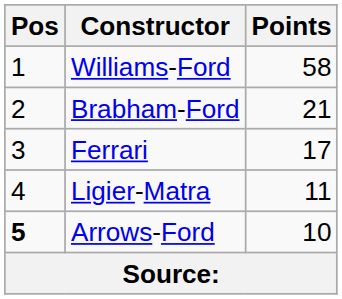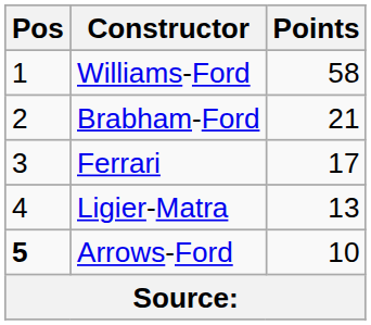 <table class="wikitable" style="font-size: 95%;">
 <tr>
 <th>Pos</th>
 <th>Constructor</th>
 <th>Points</th>
 </tr>
 <tr>
 <td>1</td>
 <td> <a href='#'>Williams</a>-<a href='#'>Ford</a></td>
 <td style="text-align: right">58</td>
 </tr>
 <tr>
 <td>2</td>
 <td> <a href='#'>Brabham</a>-<a href='#'>Ford</a></td>
 <td style="text-align: right">21</td>
 </tr>
 <tr>
 <td>3</td>
 <td> <a href='#'>Ferrari</a></td>
 <td style="text-align: right">17</td>
 </tr>
 <tr>
 <td>4</td>
 <td> <a href='#'>Ligier</a>-<a href='#'>Matra</a></td>
-<td style="text-align: right">11</td>
+<td style="text-align: right">13</td>
 </tr>
 <tr>
 <td><strong>5</strong></td>
 <td> <a href='#'>Arrows</a>-<a href='#'>Ford</a></td>
 <td style="text-align: right">10</td>
 </tr>
 <tr>
 <th colspan=4>Source: </th>
 </tr>
 </table>
